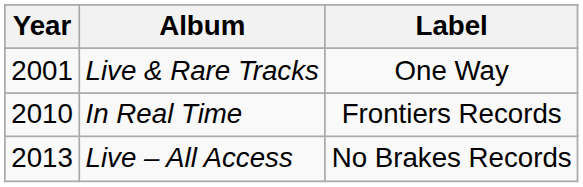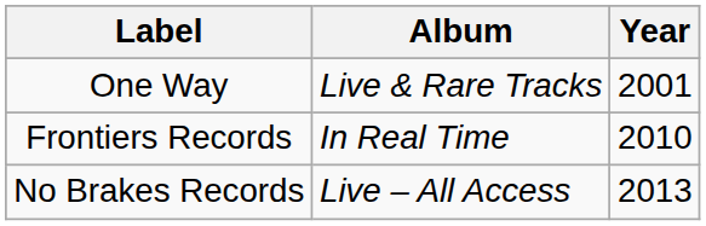 <table class="wikitable" style="text-align:center;">
 <tr>
+<th>Label</th>
+<th>Album</th>
 <th>Year</th>
-<th>Album</th>
-<th>Label</th>
 </tr>
 <tr>
+<td>One Way</td>
+<td style="text-align:left;"><em>Live & Rare Tracks</em></td>
 <td>2001</td>
-<td style="text-align:left;"><em>Live & Rare Tracks</em></td>
-<td>One Way</td>
 </tr>
 <tr>
+<td>Frontiers Records</td>
+<td style="text-align:left;"><em>In Real Time</em></td>
 <td>2010</td>
-<td style="text-align:left;"><em>In Real Time</em></td>
-<td>Frontiers Records</td>
 </tr>
 <tr>
+<td>No Brakes Records</td>
+<td style="text-align:left;"><em>Live – All Access</em></td>
 <td>2013</td>
-<td style="text-align:left;"><em>Live – All Access</em></td>
-<td>No Brakes Records</td>
 </tr>
 </table>
